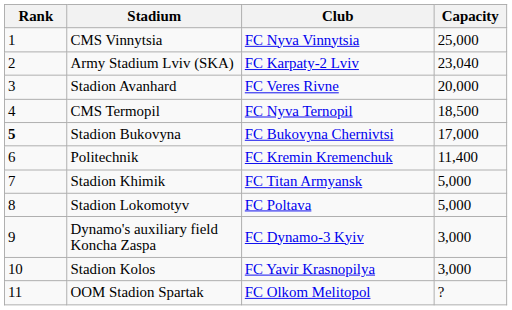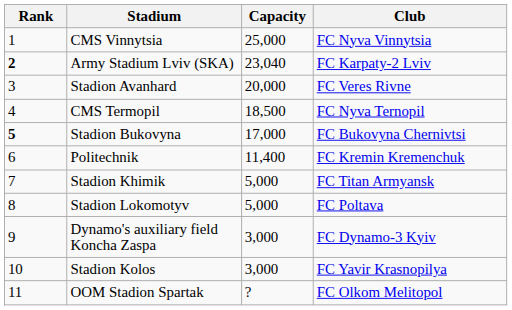 <table class="wikitable sortable">
 <tr>
 <th width=60>Rank</th>
 <th width=180>Stadium</th>
+<th width=70>Capacity</th>
 <th width=200>Club</th>
-<th width=70>Capacity</th>
 </tr>
 <tr>
 <td>1</td>
 <td>CMS Vinnytsia</td>
+<td>25,000</td>
 <td><a href='#'>FC Nyva Vinnytsia</a></td>
-<td>25,000</td>
 </tr>
 <tr>
-<td>2</td>
+<td><strong>2</strong></td>
 <td>Army Stadium Lviv (SKA)</td>
+<td>23,040</td>
 <td><a href='#'>FC Karpaty-2 Lviv</a></td>
-<td>23,040</td>
 </tr>
 <tr>
 <td>3</td>
 <td>Stadion Avanhard</td>
+<td>20,000</td>
 <td><a href='#'>FC Veres Rivne</a></td>
-<td>20,000</td>
 </tr>
 <tr>
 <td>4</td>
 <td>CMS Termopil</td>
+<td>18,500</td>
 <td><a href='#'>FC Nyva Ternopil</a></td>
-<td>18,500</td>
 </tr>
 <tr>
 <td><strong>5</strong></td>
 <td>Stadion Bukovyna</td>
+<td>17,000</td>
 <td><a href='#'>FC Bukovyna Chernivtsi</a></td>
-<td>17,000</td>
 </tr>
 <tr>
 <td>6</td>
 <td>Politechnik</td>
+<td>11,400</td>
 <td><a href='#'>FC Kremin Kremenchuk</a></td>
-<td>11,400</td>
 </tr>
 <tr>
 <td>7</td>
 <td>Stadion Khimik</td>
+<td>5,000</td>
 <td><a href='#'>FC Titan Armyansk</a></td>
-<td>5,000</td>
 </tr>
 <tr>
 <td>8</td>
 <td>Stadion Lokomotyv</td>
+<td>5,000</td>
 <td><a href='#'>FC Poltava</a></td>
-<td>5,000</td>
 </tr>
 <tr>
 <td>9</td>
 <td>Dynamo's auxiliary field Koncha Zaspa</td>
+<td>3,000</td>
 <td><a href='#'>FC Dynamo-3 Kyiv</a></td>
-<td>3,000</td>
 </tr>
 <tr>
 <td>10</td>
 <td>Stadion Kolos</td>
+<td>3,000</td>
 <td><a href='#'>FC Yavir Krasnopilya</a></td>
-<td>3,000</td>
 </tr>
 <tr>
 <td>11</td>
 <td>OOM Stadion Spartak</td>
+<td>?</td>
 <td><a href='#'>FC Olkom Melitopol</a></td>
-<td>?</td>
 </tr>
 </table>
